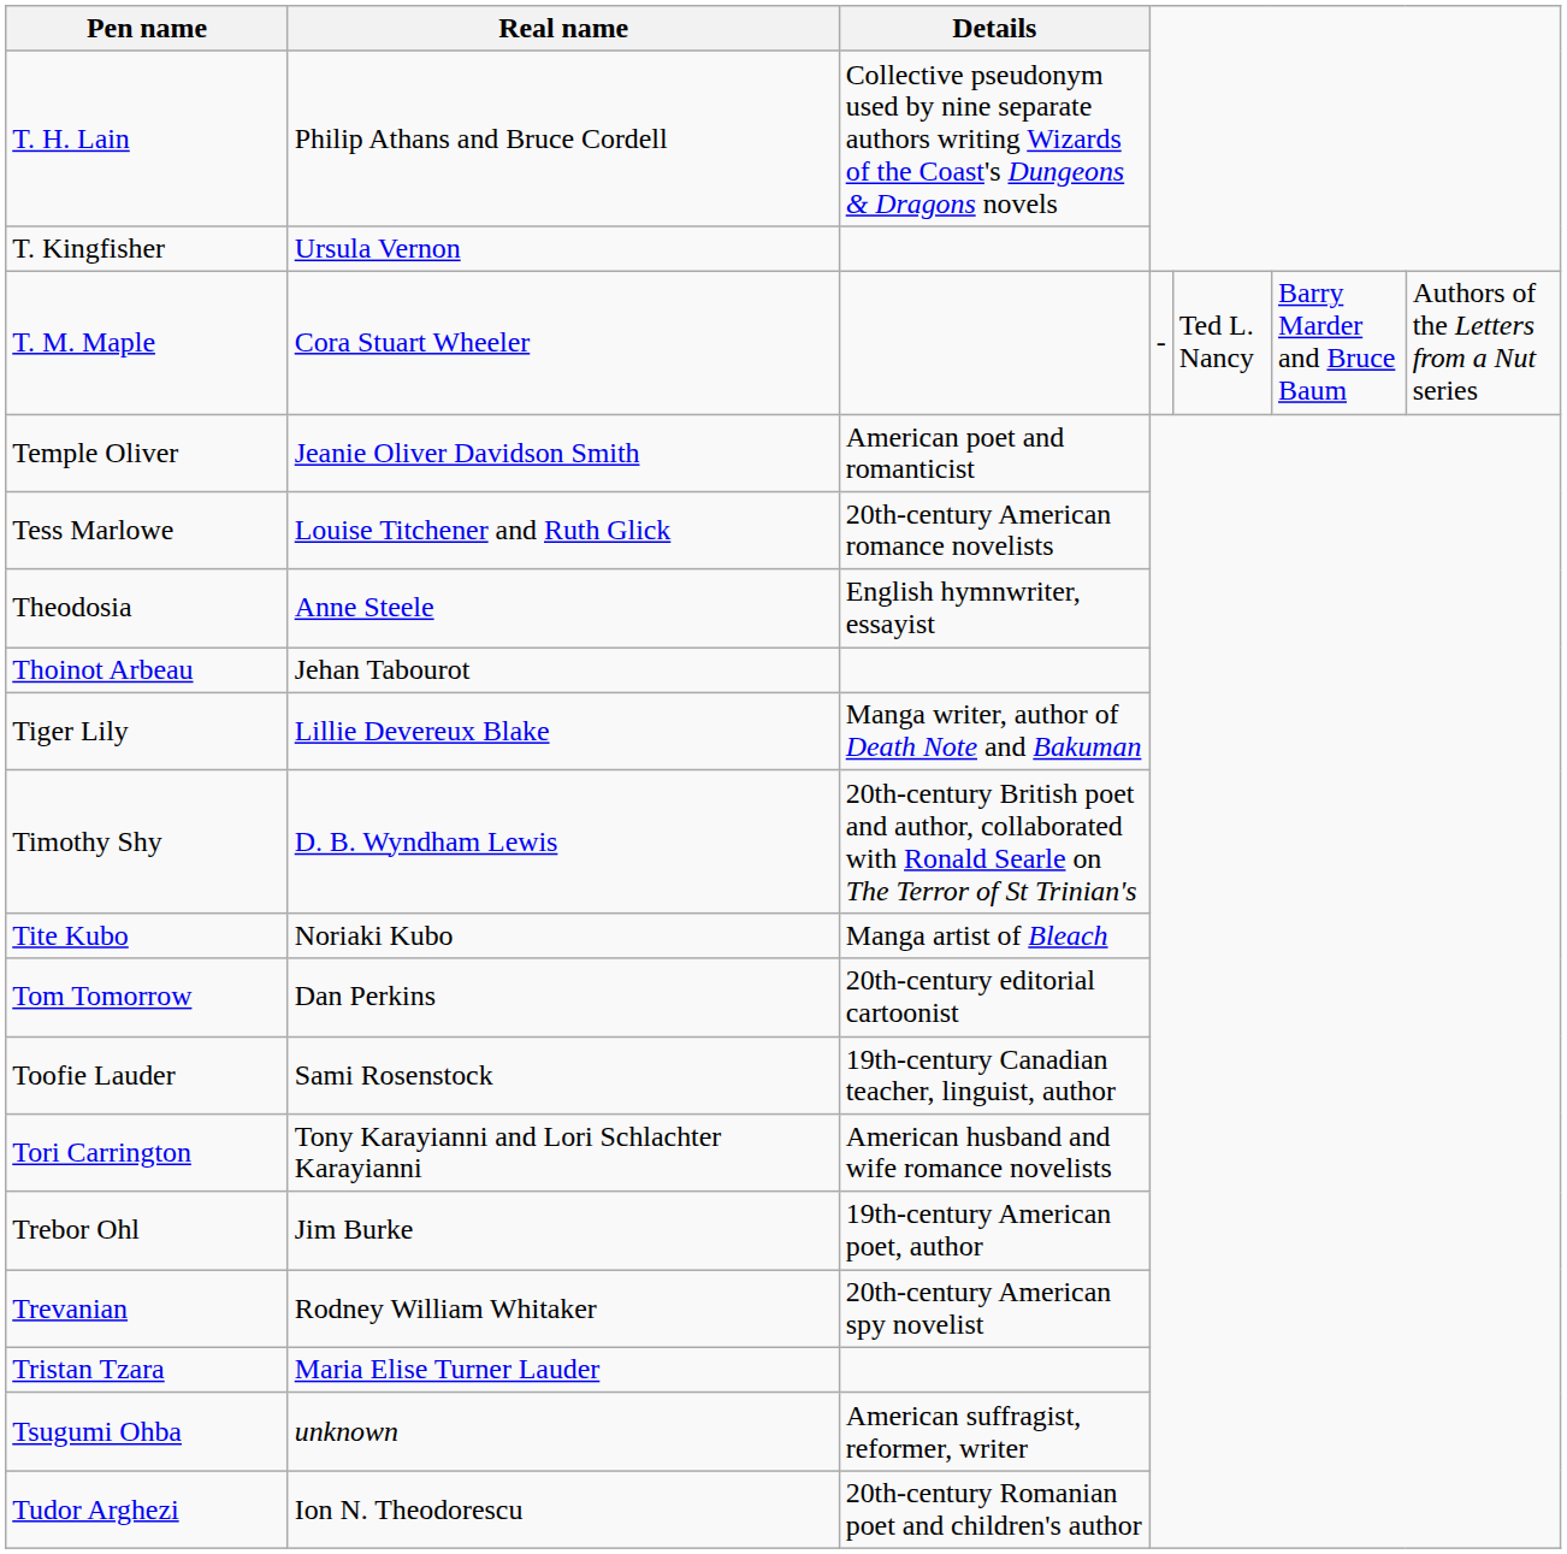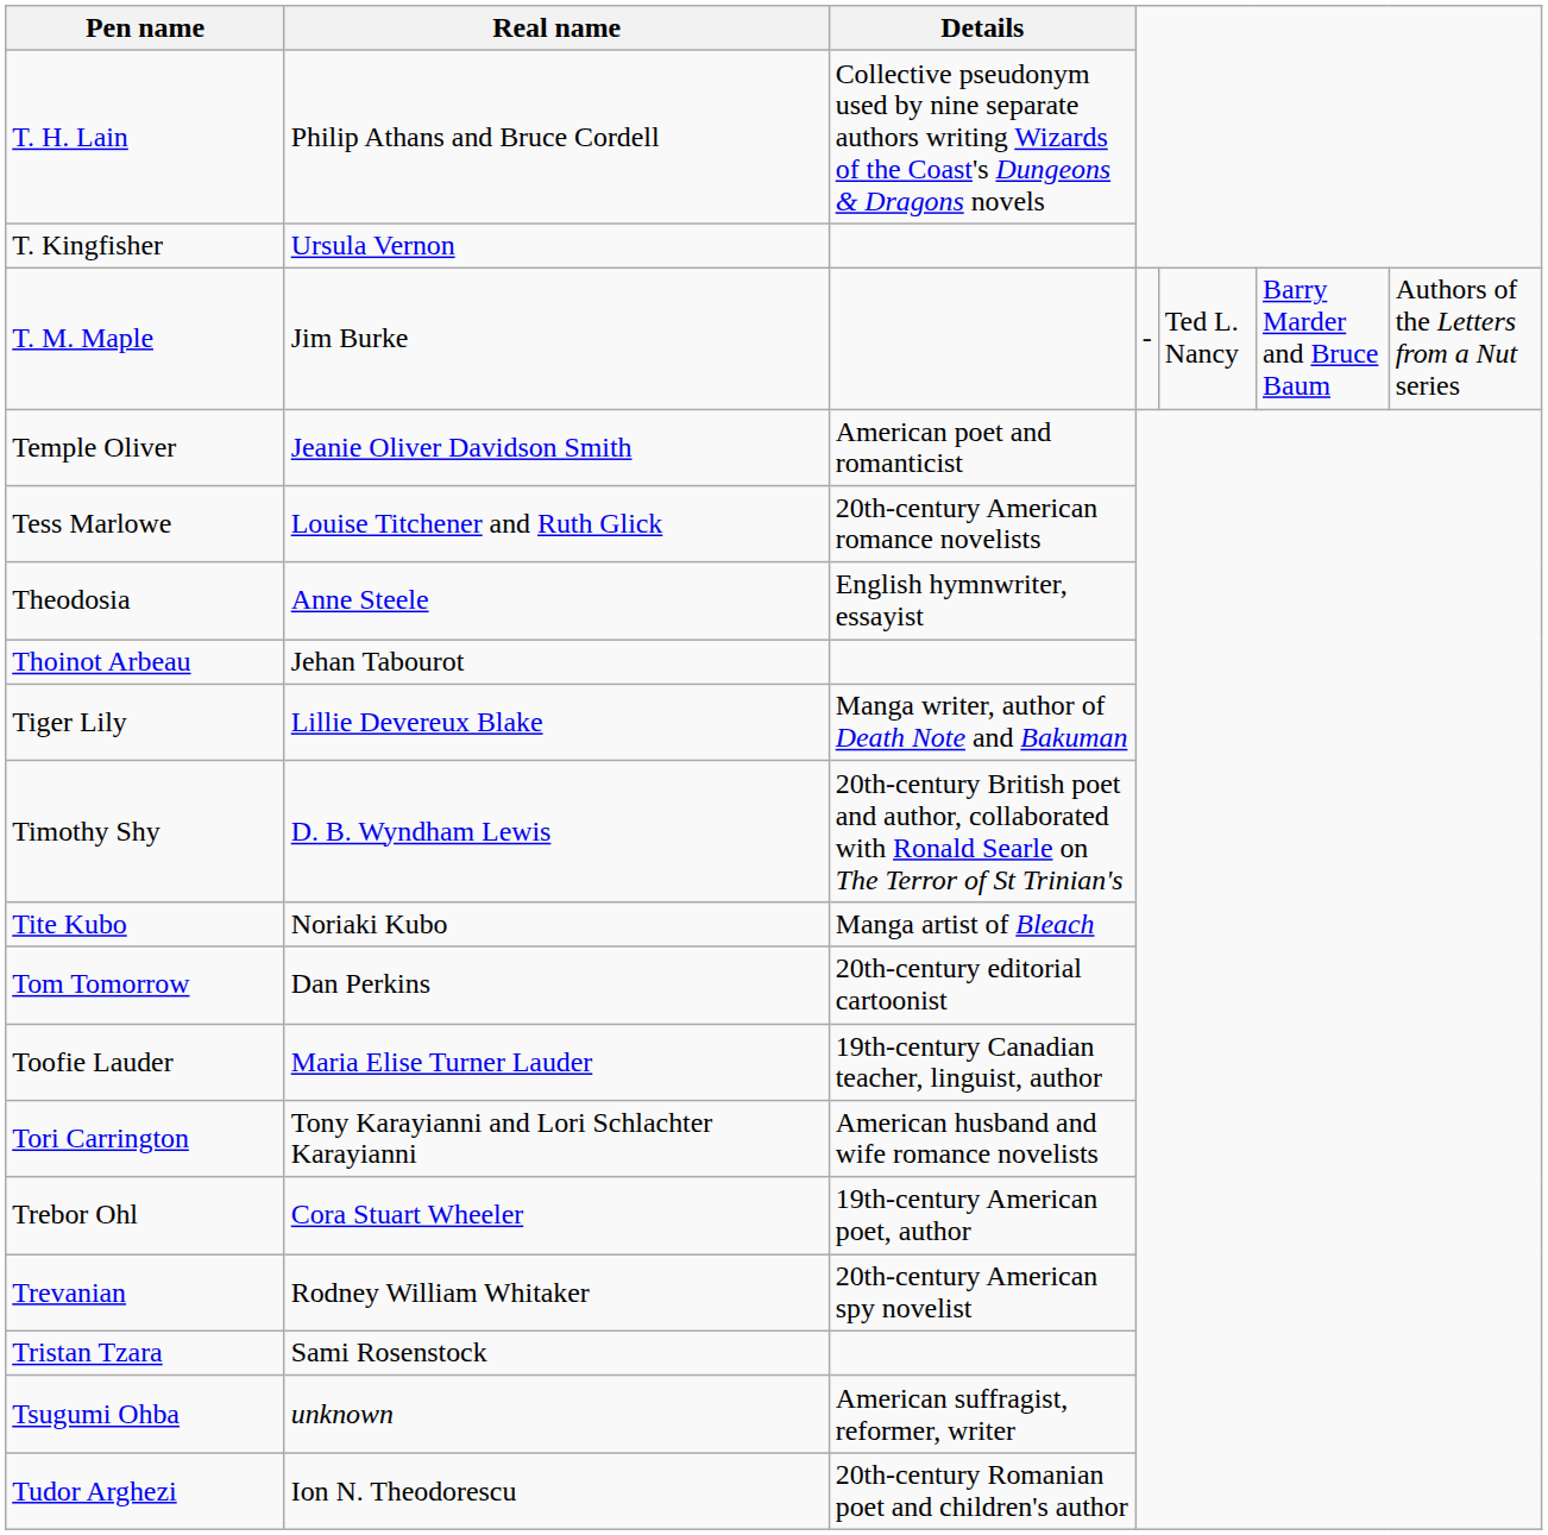 <table class="wikitable sortable">
 <tr>
 <th style="width:150px;">Pen name</th>
 <th style="width:300px;">Real name</th>
 <th class=unsortable>Details</th>
 </tr>
 <tr>
 <td><a href='#'>T. H. Lain</a></td>
 <td>Philip Athans and Bruce Cordell</td>
 <td>Collective pseudonym used by nine separate authors writing <a href='#'>Wizards of the Coast</a>'s <em><a href='#'>Dungeons & Dragons</a></em> novels</td>
 </tr>
 <tr>
 <td>T. Kingfisher</td>
 <td><a href='#'>Ursula Vernon</a></td>
 <td></td>
 </tr>
 <tr>
 <td><a href='#'>T. M. Maple</a></td>
-<td><a href='#'>Cora Stuart Wheeler</a></td>
+<td>Jim Burke</td>
 <td></td>
 <td>-</td>
 <td>Ted L. Nancy</td>
 <td><a href='#'>Barry Marder</a> and <a href='#'>Bruce Baum</a></td>
 <td>Authors of the <em>Letters from a Nut</em> series</td>
 </tr>
 <tr>
 <td>Temple Oliver</td>
 <td><a href='#'>Jeanie Oliver Davidson Smith</a></td>
 <td>American poet and romanticist</td>
 </tr>
 <tr>
 <td>Tess Marlowe</td>
 <td><a href='#'>Louise Titchener</a> and <a href='#'>Ruth Glick</a></td>
 <td>20th-century American romance novelists</td>
 </tr>
 <tr>
 <td>Theodosia</td>
 <td><a href='#'>Anne Steele</a></td>
 <td>English hymnwriter, essayist</td>
 </tr>
 <tr>
 <td><a href='#'>Thoinot Arbeau</a></td>
 <td>Jehan Tabourot</td>
 <td></td>
 </tr>
 <tr>
 <td>Tiger Lily</td>
 <td><a href='#'>Lillie Devereux Blake</a></td>
 <td>Manga writer, author of <em><a href='#'>Death Note</a></em> and <em><a href='#'>Bakuman</a></em></td>
 </tr>
 <tr>
 <td>Timothy Shy</td>
 <td><a href='#'>D. B. Wyndham Lewis</a></td>
 <td>20th-century British poet and author, collaborated with <a href='#'>Ronald Searle</a> on <em>The Terror of St Trinian's</em></td>
 </tr>
 <tr>
 <td><a href='#'>Tite Kubo</a></td>
 <td>Noriaki Kubo</td>
 <td>Manga artist of <em><a href='#'>Bleach</a></em></td>
 </tr>
 <tr>
 <td><a href='#'>Tom Tomorrow</a></td>
 <td>Dan Perkins</td>
 <td>20th-century editorial cartoonist</td>
 </tr>
 <tr>
 <td>Toofie Lauder</td>
-<td>Sami Rosenstock</td>
+<td><a href='#'>Maria Elise Turner Lauder</a></td>
 <td>19th-century Canadian teacher, linguist, author</td>
 </tr>
 <tr>
 <td><a href='#'>Tori Carrington</a></td>
 <td>Tony Karayianni and Lori Schlachter Karayianni</td>
 <td>American husband and wife romance novelists</td>
 </tr>
 <tr>
 <td>Trebor Ohl</td>
-<td>Jim Burke</td>
+<td><a href='#'>Cora Stuart Wheeler</a></td>
 <td>19th-century American poet, author</td>
 </tr>
 <tr>
 <td><a href='#'>Trevanian</a></td>
 <td>Rodney William Whitaker</td>
 <td>20th-century American spy novelist</td>
 </tr>
 <tr>
 <td><a href='#'>Tristan Tzara</a></td>
-<td><a href='#'>Maria Elise Turner Lauder</a></td>
+<td>Sami Rosenstock</td>
 <td></td>
 </tr>
 <tr>
 <td><a href='#'>Tsugumi Ohba</a></td>
 <td><em>unknown</em></td>
 <td>American suffragist, reformer, writer</td>
 </tr>
 <tr>
 <td><a href='#'>Tudor Arghezi</a></td>
 <td>Ion N. Theodorescu</td>
 <td>20th-century Romanian poet and children's author</td>
 </tr>
 </table>
